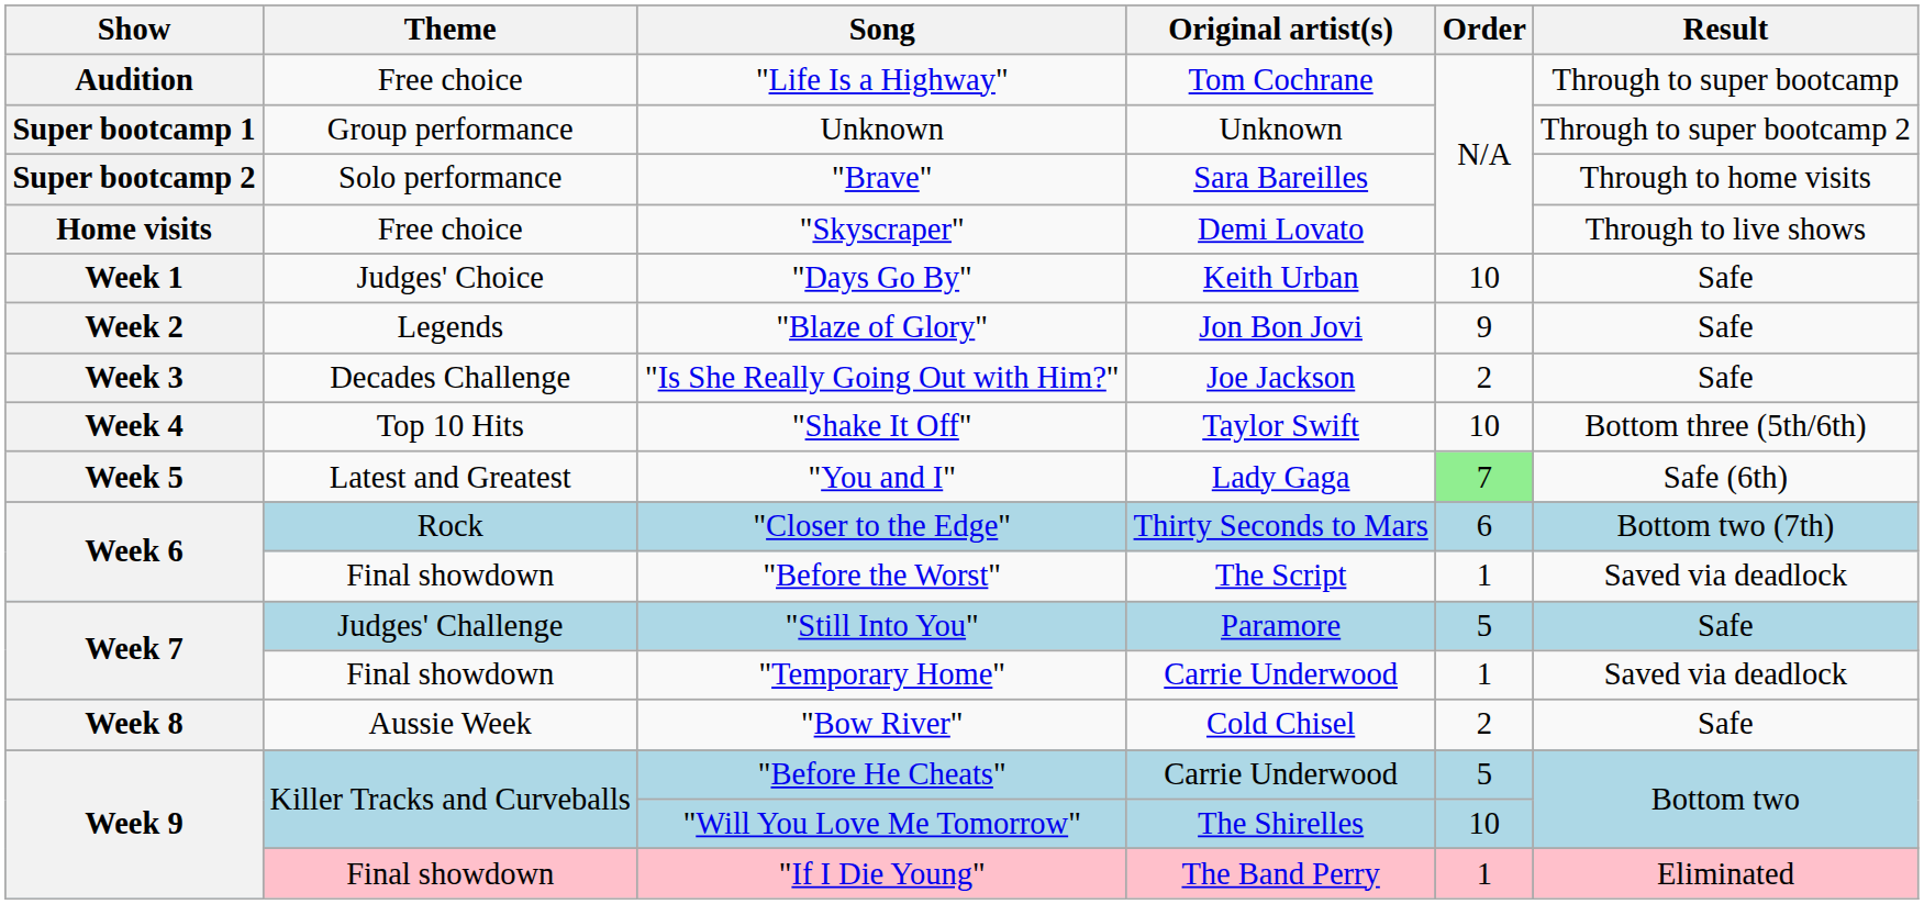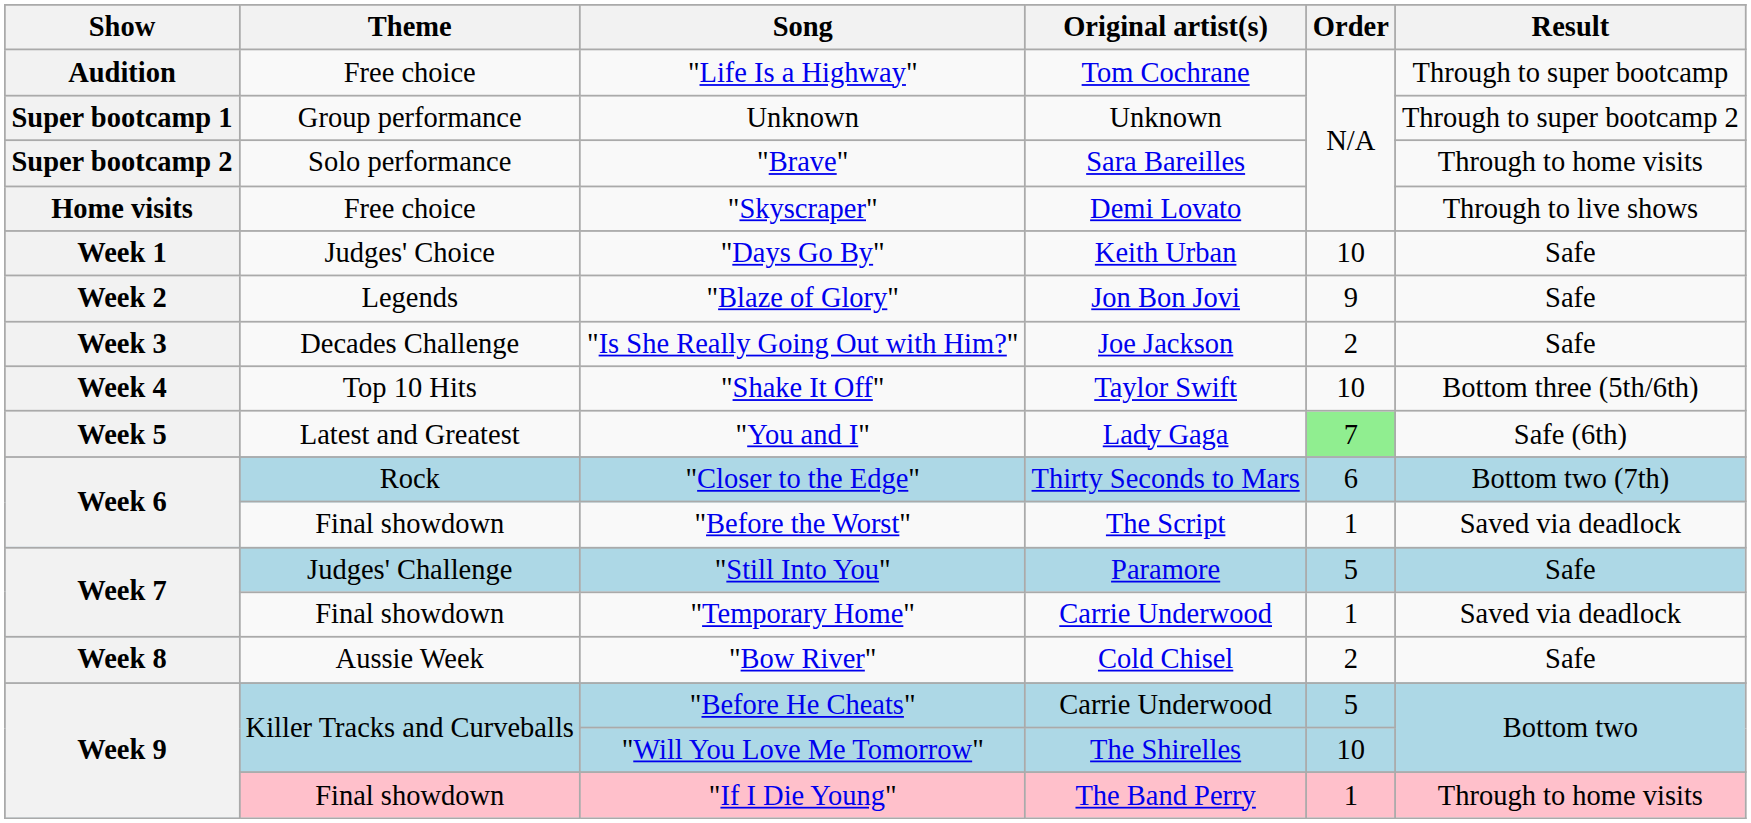 <table class="wikitable collapsible collapsed" style="text-align:center;">
 <tr>
 <th scope="col">Show</th>
 <th scope="col">Theme</th>
 <th scope="col">Song</th>
 <th scope="col">Original artist(s)</th>
 <th scope="col">Order</th>
 <th scope="col">Result</th>
 </tr>
 <tr>
 <th scope="row">Audition</th>
 <td>Free choice</td>
 <td>"<a href='#'>Life Is a Highway</a>"</td>
 <td><a href='#'>Tom Cochrane</a></td>
 <td rowspan="4">N/A</td>
 <td>Through to super bootcamp</td>
 </tr>
 <tr>
 <th scope="row">Super bootcamp 1</th>
 <td>Group performance</td>
 <td>Unknown</td>
 <td>Unknown</td>
 <td>Through to super bootcamp 2</td>
 </tr>
 <tr>
 <th scope="row">Super bootcamp 2</th>
 <td>Solo performance</td>
 <td>"<a href='#'>Brave</a>"</td>
 <td><a href='#'>Sara Bareilles</a></td>
 <td>Through to home visits</td>
 </tr>
 <tr>
 <th scope="row">Home visits</th>
 <td>Free choice</td>
 <td>"<a href='#'>Skyscraper</a>"</td>
 <td><a href='#'>Demi Lovato</a></td>
 <td>Through to live shows</td>
 </tr>
 <tr>
 <th scope="row">Week 1</th>
 <td>Judges' Choice</td>
 <td>"<a href='#'>Days Go By</a>"</td>
 <td><a href='#'>Keith Urban</a></td>
 <td>10</td>
 <td>Safe</td>
 </tr>
 <tr>
 <th scope="row">Week 2</th>
 <td>Legends</td>
 <td>"<a href='#'>Blaze of Glory</a>"</td>
 <td><a href='#'>Jon Bon Jovi</a></td>
 <td>9</td>
 <td>Safe</td>
 </tr>
 <tr>
 <th scope="row">Week 3</th>
 <td>Decades Challenge</td>
 <td>"<a href='#'>Is She Really Going Out with Him?</a>"</td>
 <td><a href='#'>Joe Jackson</a></td>
 <td>2</td>
 <td>Safe</td>
 </tr>
 <tr>
 <th scope="row">Week 4</th>
 <td>Top 10 Hits</td>
 <td>"<a href='#'>Shake It Off</a>"</td>
 <td><a href='#'>Taylor Swift</a></td>
 <td>10</td>
 <td>Bottom three (5th/6th)</td>
 </tr>
 <tr>
 <th scope="row">Week 5</th>
 <td>Latest and Greatest</td>
 <td>"<a href='#'>You and I</a>"</td>
 <td><a href='#'>Lady Gaga</a></td>
 <td style="background: lightgreen;">7</td>
 <td>Safe (6th)</td>
 </tr>
 <tr style="background:lightblue;">
 <th scope="row" rowspan="2">Week 6</th>
 <td>Rock</td>
 <td>"<a href='#'>Closer to the Edge</a>"</td>
 <td><a href='#'>Thirty Seconds to Mars</a></td>
 <td>6</td>
 <td>Bottom two (7th)</td>
 </tr>
 <tr>
 <td>Final showdown</td>
 <td>"<a href='#'>Before the Worst</a>"</td>
 <td><a href='#'>The Script</a></td>
 <td>1</td>
 <td>Saved via deadlock</td>
 </tr>
 <tr style="background:lightblue;">
 <th scope="row" rowspan="2">Week 7</th>
 <td>Judges' Challenge</td>
 <td>"<a href='#'>Still Into You</a>"</td>
 <td><a href='#'>Paramore</a></td>
 <td>5</td>
 <td>Safe</td>
 </tr>
 <tr>
 <td>Final showdown</td>
 <td>"<a href='#'>Temporary Home</a>"</td>
 <td><a href='#'>Carrie Underwood</a></td>
 <td>1</td>
 <td>Saved via deadlock</td>
 </tr>
 <tr>
 <th scope="row">Week 8</th>
 <td>Aussie Week</td>
 <td>"<a href='#'>Bow River</a>"</td>
 <td><a href='#'>Cold Chisel</a></td>
 <td>2</td>
 <td>Safe</td>
 </tr>
 <tr style="background:lightblue;">
 <th scope="row" rowspan="3">Week 9</th>
 <td rowspan="2">Killer Tracks and Curveballs</td>
 <td>"<a href='#'>Before He Cheats</a>"</td>
 <td>Carrie Underwood</td>
 <td>5</td>
 <td rowspan="2">Bottom two</td>
 </tr>
 <tr style="background:lightblue;">
 <td>"<a href='#'>Will You Love Me Tomorrow</a>"</td>
 <td><a href='#'>The Shirelles</a></td>
 <td>10</td>
 </tr>
 <tr style="background:pink;">
 <td>Final showdown</td>
 <td>"<a href='#'>If I Die Young</a>"</td>
 <td><a href='#'>The Band Perry</a></td>
 <td>1</td>
-<td>Eliminated</td>
+<td>Through to home visits</td>
 </tr>
 </table>
